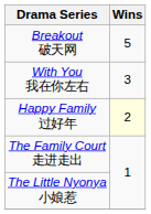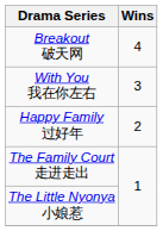 <table class="wikitable" style="text-align: center">
 <tr>
 <th>Drama Series</th>
 <th>Wins</th>
 </tr>
 <tr>
 <td><em><a href='#'>Breakout</a></em><br> 破天网</td>
-<td>5</td>
+<td>4</td>
 </tr>
 <tr>
 <td><em><a href='#'>With You</a></em><br> 我在你左右</td>
 <td>3</td>
 </tr>
 <tr>
 <td><em><a href='#'>Happy Family</a></em><br> 过好年</td>
-<td style="background: lightyellow;">2</td>
+<td>2</td>
 </tr>
 <tr>
 <td><em><a href='#'>The Family Court</a></em><br> 走进走出</td>
 <td rowspan=2>1</td>
 </tr>
 <tr>
 <td><em><a href='#'>The Little Nyonya</a></em> <br>小娘惹</td>
 </tr>
 <tr>
 </tr>
 </table>
